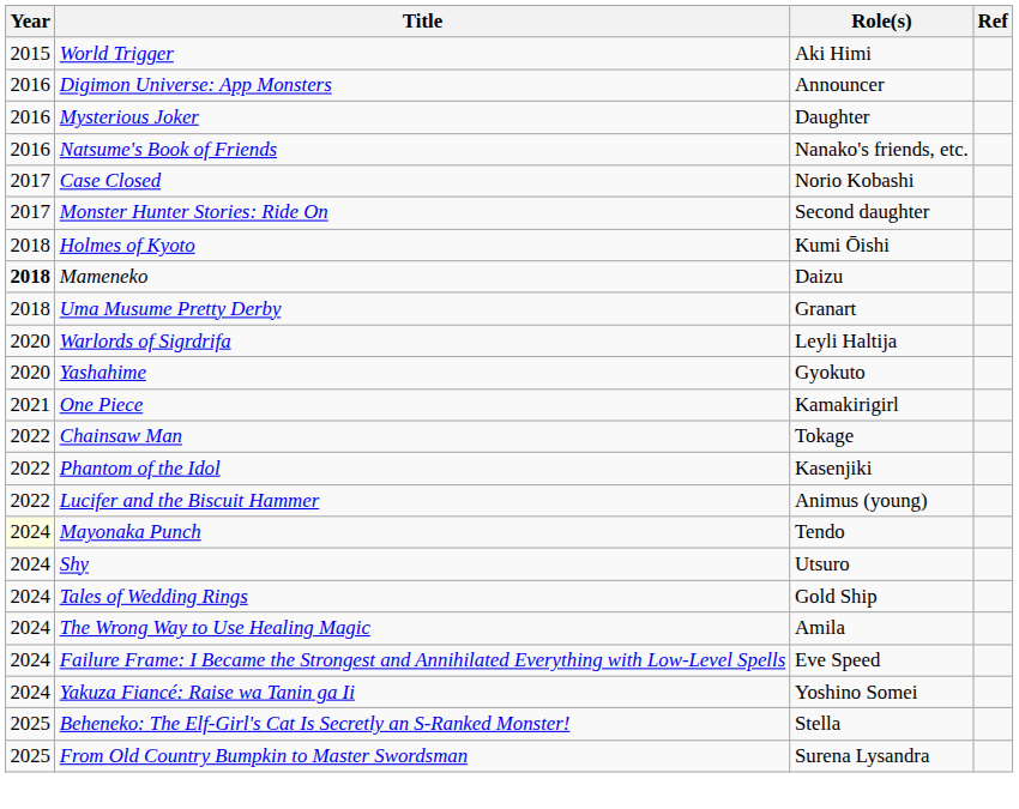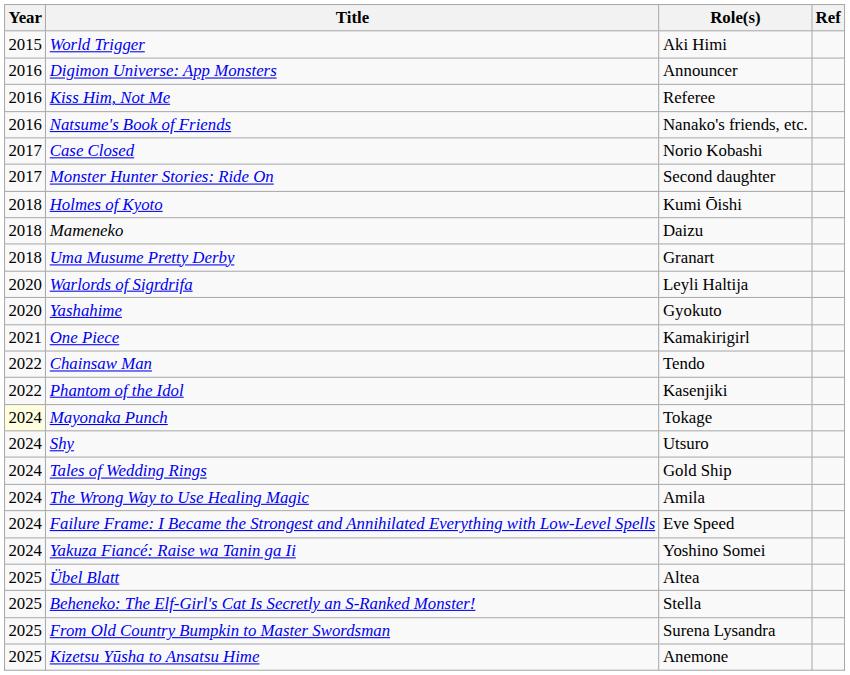 <table class="wikitable">
 <tr>
 <th>Year</th>
 <th>Title</th>
 <th>Role(s)</th>
 <th>Ref</th>
 </tr>
 <tr>
 <td>2015</td>
 <td><em><a href='#'>World Trigger</a></em></td>
 <td>Aki Himi</td>
 <td></td>
 </tr>
 <tr>
 <td>2016</td>
 <td><em><a href='#'>Digimon Universe: App Monsters </a></em></td>
 <td>Announcer</td>
 <td></td>
 </tr>
 <tr>
 <td>2016</td>
-<td><em><a href='#'>Mysterious Joker</a></em></td>
-<td>Daughter</td>
+<td><em><a href='#'>Kiss Him, Not Me</a></em></td>
+<td>Referee</td>
 <td></td>
 </tr>
 <tr>
 <td>2016</td>
 <td><em><a href='#'>Natsume's Book of Friends</a></em></td>
 <td>Nanako's friends, etc.</td>
 <td></td>
 </tr>
 <tr>
 <td>2017</td>
 <td><em><a href='#'>Case Closed</a></em></td>
 <td>Norio Kobashi</td>
 <td></td>
 </tr>
 <tr>
 <td>2017</td>
 <td><em><a href='#'>Monster Hunter Stories: Ride On</a></em></td>
 <td>Second daughter</td>
 <td></td>
 </tr>
 <tr>
 <td>2018</td>
 <td><em><a href='#'>Holmes of Kyoto</a></em></td>
 <td>Kumi Ōishi</td>
 <td></td>
 </tr>
 <tr>
-<td><strong>2018</strong></td>
+<td>2018</td>
 <td><em>Mameneko</em></td>
 <td>Daizu</td>
 <td></td>
 </tr>
 <tr>
 <td>2018</td>
 <td><em><a href='#'>Uma Musume Pretty Derby</a></em></td>
 <td>Granart</td>
 <td></td>
 </tr>
 <tr>
 <td>2020</td>
 <td><em><a href='#'>Warlords of Sigrdrifa</a></em></td>
 <td>Leyli Haltija</td>
 <td></td>
 </tr>
 <tr>
 <td>2020</td>
 <td><em><a href='#'>Yashahime</a></em></td>
 <td>Gyokuto</td>
 <td></td>
 </tr>
 <tr>
 <td>2021</td>
 <td><em><a href='#'>One Piece</a></em></td>
 <td>Kamakirigirl</td>
 <td></td>
 </tr>
 <tr>
 <td>2022</td>
 <td><em><a href='#'>Chainsaw Man</a></em></td>
-<td>Tokage</td>
+<td>Tendo</td>
 <td></td>
 </tr>
 <tr>
 <td>2022</td>
 <td><em><a href='#'>Phantom of the Idol</a></em></td>
 <td>Kasenjiki</td>
 <td></td>
 </tr>
 <tr>
-<td>2022</td>
-<td><em><a href='#'>Lucifer and the Biscuit Hammer</a></em></td>
-<td>Animus (young)</td>
-<td></td>
-</tr>
-<tr>
 <td style="background: lightyellow;">2024</td>
 <td><em><a href='#'>Mayonaka Punch</a></em></td>
-<td>Tendo</td>
+<td>Tokage</td>
 <td></td>
 </tr>
 <tr>
 <td>2024</td>
 <td><em><a href='#'>Shy</a></em></td>
 <td>Utsuro</td>
 <td></td>
 </tr>
 <tr>
 <td>2024</td>
 <td><em><a href='#'>Tales of Wedding Rings</a></em></td>
 <td>Gold Ship</td>
 <td></td>
 </tr>
 <tr>
 <td>2024</td>
 <td><em><a href='#'>The Wrong Way to Use Healing Magic</a></em></td>
 <td>Amila</td>
 <td></td>
 </tr>
 <tr>
 <td>2024</td>
 <td><em><a href='#'>Failure Frame: I Became the Strongest and Annihilated Everything with Low-Level Spells</a></em></td>
 <td>Eve Speed</td>
 <td></td>
 </tr>
 <tr>
 <td>2024</td>
 <td><em><a href='#'>Yakuza Fiancé: Raise wa Tanin ga Ii</a></em></td>
 <td>Yoshino Somei</td>
 <td></td>
 </tr>
 <tr>
 <td>2025</td>
+<td><em><a href='#'>Übel Blatt</a></em></td>
+<td>Altea</td>
+<td></td>
+</tr>
+<tr>
+<td>2025</td>
 <td><em><a href='#'>Beheneko: The Elf-Girl's Cat Is Secretly an S-Ranked Monster!</a></em></td>
 <td>Stella</td>
 <td></td>
 </tr>
 <tr>
 <td>2025</td>
 <td><em><a href='#'>From Old Country Bumpkin to Master Swordsman</a></em></td>
 <td>Surena Lysandra</td>
 <td></td>
 </tr>
+<tr>
+<td>2025</td>
+<td><em><a href='#'>Kizetsu Yūsha to Ansatsu Hime</a></em></td>
+<td>Anemone</td>
+<td></td>
+</tr>
 </table>
